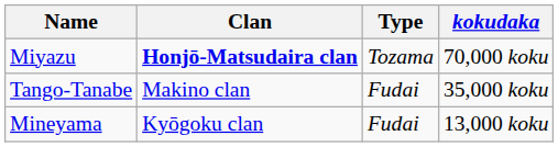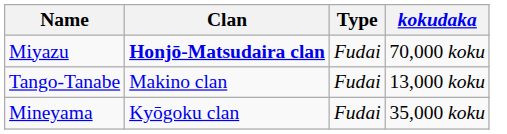 <table class="wikitable">
 <tr>
 <th>Name</th>
 <th>Clan</th>
 <th>Type</th>
 <th><em><a href='#'>kokudaka</a></em></th>
 </tr>
 <tr>
 <td> <a href='#'>Miyazu</a></td>
 <td><strong><a href='#'>Honjō-Matsudaira clan</a></strong></td>
-<td><em>Tozama</em></td>
+<td><em>Fudai</em></td>
 <td>70,000 <em>koku</em></td>
 </tr>
 <tr>
 <td> <a href='#'>Tango-Tanabe</a></td>
 <td><a href='#'>Makino clan</a></td>
 <td><em>Fudai</em></td>
-<td>35,000 <em>koku</em></td>
+<td>13,000 <em>koku</em></td>
 </tr>
 <tr>
 <td> <a href='#'>Mineyama</a></td>
 <td><a href='#'>Kyōgoku clan</a></td>
 <td><em>Fudai</em></td>
-<td>13,000 <em>koku</em></td>
+<td>35,000 <em>koku</em></td>
 </tr>
 </table>
